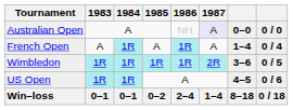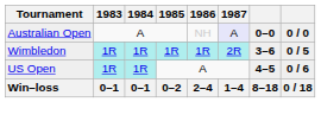 <table class="wikitable">
 <tr style="background:#efefef;">
 <th>Tournament</th>
 <th>1983</th>
 <th>1984</th>
 <th>1985</th>
 <th>1986</th>
 <th>1987</th>
 <th></th>
 <th></th>
 </tr>
 <tr>
 <td style="background:#EFEFEF;"><a href='#'>Australian Open</a></td>
 <td style="text-align:center;" colspan="3">A</td>
 <td style="text-align:center; color:#ccc">NH</td>
 <td style="background: lavender; text-align:center;">A</td>
 <td style="text-align:center; background:#efefef;"><strong>0–0</strong></td>
 <td style="text-align:center; background:#efefef;"><strong>0 / 0</strong></td>
-</tr>
-<tr>
-<td style="background:#EFEFEF;"><a href='#'>French Open</a></td>
-<td style="text-align:center;">A</td>
-<td style="text-align:center; background:#afeeee;"><a href='#'>1R</a></td>
-<td style="text-align:center;">A</td>
-<td style="text-align:center; background:#afeeee;"><a href='#'>1R</a></td>
-<td style="text-align:center;">A</td>
-<td style="text-align:center; background:#efefef;"><strong>1–4</strong></td>
-<td style="text-align:center; background:#efefef;"><strong>0 / 4</strong></td>
 </tr>
 <tr>
 <td style="background:#EFEFEF;"><a href='#'>Wimbledon</a></td>
 <td style="text-align:center; background:#afeeee;"><a href='#'>1R</a></td>
 <td style="text-align:center; background:#afeeee;"><a href='#'>1R</a></td>
 <td style="text-align:center; background:#afeeee;"><a href='#'>1R</a></td>
 <td style="text-align:center; background:#afeeee;"><a href='#'>1R</a></td>
 <td style="text-align:center; background:#afeeee;"><a href='#'>2R</a></td>
 <td style="text-align:center; background:#efefef;"><strong>3–6</strong></td>
 <td style="text-align:center; background:#efefef;"><strong>0 / 5</strong></td>
 </tr>
 <tr>
 <td style="background:#EFEFEF;"><a href='#'>US Open</a></td>
 <td style="text-align:center; background:#afeeee;"><a href='#'>1R</a></td>
 <td style="text-align:center; background:#afeeee;"><a href='#'>1R</a></td>
 <td style="text-align:center;" colspan="3">A</td>
 <td style="text-align:center; background:#efefef;"><strong>4–5</strong></td>
 <td style="text-align:center; background:#efefef;"><strong>0 / 6</strong></td>
 </tr>
 <tr>
 <th style=text-align:left>Win–loss</th>
 <th>0–1</th>
 <th>0–1</th>
 <th>0–2</th>
 <th>2–4</th>
 <th>1–4</th>
 <th>8–18</th>
 <th>0 / 18</th>
 </tr>
 </table>
